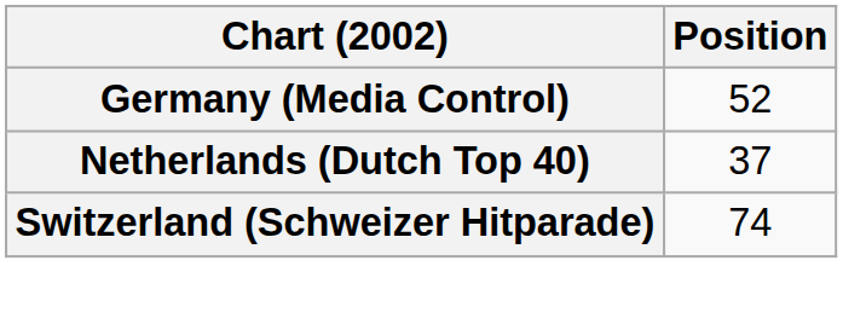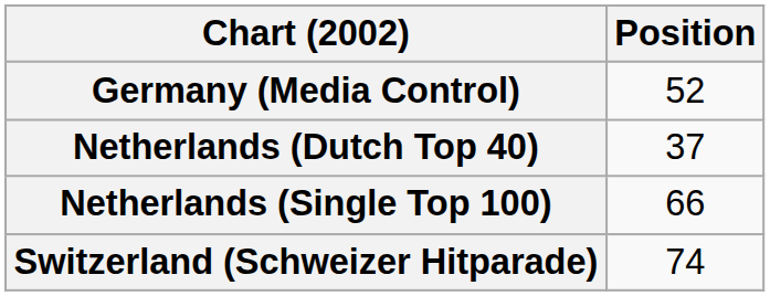 <table class="wikitable sortable plainrowheaders" style="text-align:center">
 <tr>
 <th>Chart (2002)</th>
 <th>Position</th>
 </tr>
 <tr>
 <th scope="row">Germany (Media Control)</th>
 <td>52</td>
 </tr>
 <tr>
 <th scope="row">Netherlands (Dutch Top 40)</th>
 <td>37</td>
 </tr>
 <tr>
+<th scope="row">Netherlands (Single Top 100)</th>
+<td>66</td>
+</tr>
+<tr>
 <th scope="row">Switzerland (Schweizer Hitparade)</th>
 <td>74</td>
 </tr>
 </table>
